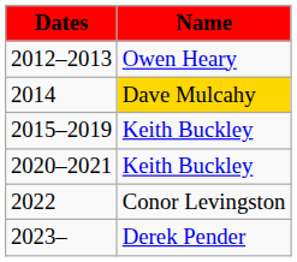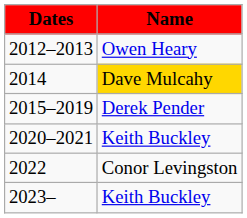 <table class="wikitable">
 <tr>
 <th style="background:red; color:black; text-align:center;">Dates</th>
 <th style="background:red; color:black; text-align:center;">Name</th>
 </tr>
 <tr>
 <td>2012–2013</td>
 <td> <a href='#'>Owen Heary</a></td>
 </tr>
 <tr>
 <td>2014</td>
 <td style="background: gold;"> Dave Mulcahy</td>
 </tr>
 <tr>
 <td>2015–2019</td>
-<td> <a href='#'>Keith Buckley</a></td>
+<td> <a href='#'>Derek Pender</a></td>
 </tr>
 <tr>
 <td>2020–2021</td>
 <td> <a href='#'>Keith Buckley</a></td>
 </tr>
 <tr>
 <td>2022</td>
 <td> Conor Levingston</td>
 </tr>
 <tr>
 <td>2023–</td>
-<td> <a href='#'>Derek Pender</a></td>
+<td> <a href='#'>Keith Buckley</a></td>
 </tr>
 </table>
